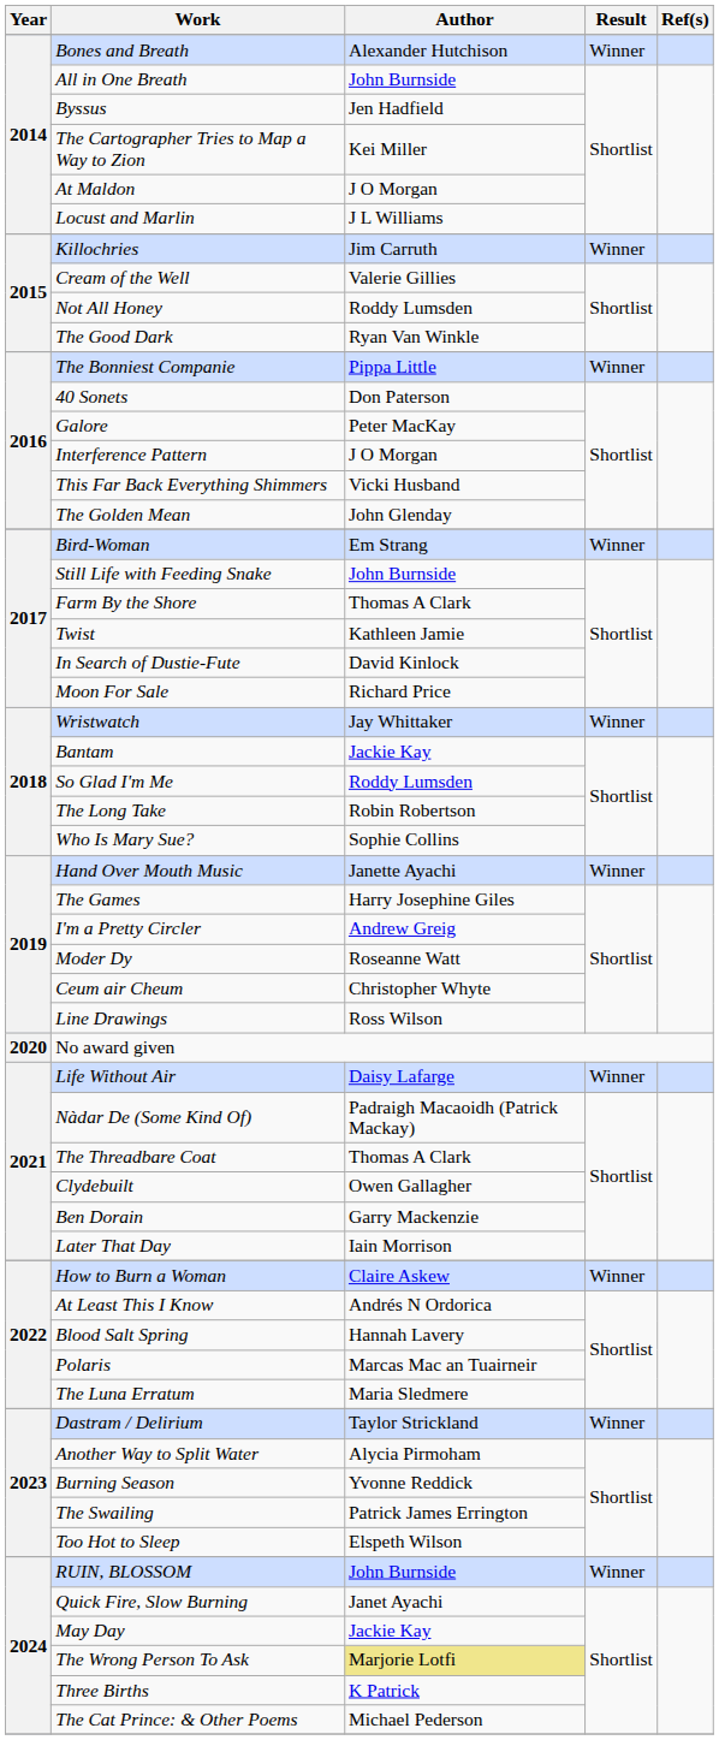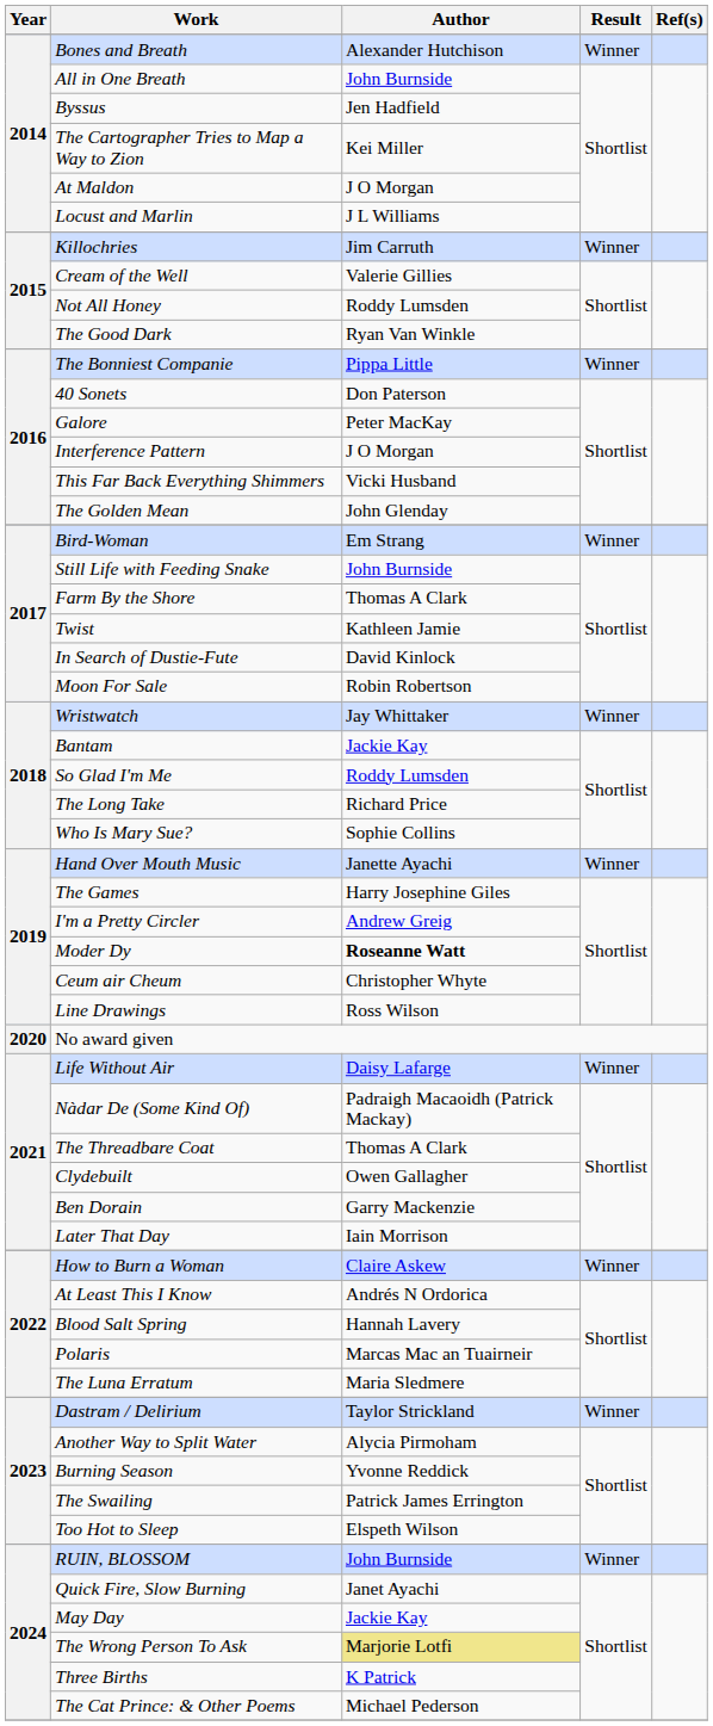 <table class="wikitable sortable plainrowheaders">
 <tr>
 <th scope="col">Year</th>
 <th scope="col">Work</th>
 <th scope="col">Author</th>
 <th scope="col">Result</th>
 <th class="unsortable" scope="col">Ref(s)</th>
 </tr>
 <tr>
 </tr>
 <tr style=background:#cddeff>
 <th rowspan="6">2014</th>
 <td><em>Bones and Breath</em></td>
 <td>Alexander Hutchison</td>
 <td>Winner</td>
 <td></td>
 </tr>
 <tr>
 <td><em>All in One Breath</em></td>
 <td><a href='#'>John Burnside</a></td>
 <td rowspan="5">Shortlist</td>
 <td rowspan="5"></td>
 </tr>
 <tr>
 <td><em>Byssus</em></td>
 <td>Jen Hadfield</td>
 </tr>
 <tr>
 <td><em>The Cartographer Tries to Map a Way to Zion</em></td>
 <td>Kei Miller</td>
 </tr>
 <tr>
 <td><em>At Maldon</em></td>
 <td>J O Morgan</td>
 </tr>
 <tr>
 <td><em>Locust and Marlin</em></td>
 <td>J L Williams</td>
 </tr>
 <tr>
 </tr>
 <tr style=background:#cddeff>
 <th rowspan="4">2015</th>
 <td><em>Killochries</em></td>
 <td>Jim Carruth</td>
 <td>Winner</td>
 <td></td>
 </tr>
 <tr>
 <td><em>Cream of the Well</em></td>
 <td>Valerie Gillies</td>
 <td rowspan="3">Shortlist</td>
 <td rowspan="3"></td>
 </tr>
 <tr>
 <td><em>Not All Honey</em></td>
 <td>Roddy Lumsden</td>
 </tr>
 <tr>
 <td><em>The Good Dark</em></td>
 <td>Ryan Van Winkle</td>
 </tr>
 <tr>
 </tr>
 <tr style=background:#cddeff>
 <th rowspan="6">2016</th>
 <td><em>The Bonniest Companie</em></td>
 <td><a href='#'>Pippa Little</a></td>
 <td>Winner</td>
 <td></td>
 </tr>
 <tr>
 <td><em>40 Sonets</em></td>
 <td>Don Paterson</td>
 <td rowspan="5">Shortlist</td>
 <td rowspan="5"></td>
 </tr>
 <tr>
 <td><em>Galore</em></td>
 <td>Peter MacKay</td>
 </tr>
 <tr>
 <td><em>Interference Pattern</em></td>
 <td>J O Morgan</td>
 </tr>
 <tr>
 <td><em>This Far Back Everything Shimmers</em></td>
 <td>Vicki Husband</td>
 </tr>
 <tr>
 <td><em>The Golden Mean</em></td>
 <td>John Glenday</td>
 </tr>
 <tr>
 </tr>
 <tr style=background:#cddeff>
 <th rowspan="6">2017</th>
 <td><em>Bird-Woman</em></td>
 <td>Em Strang</td>
 <td>Winner</td>
 <td></td>
 </tr>
 <tr>
 <td><em>Still Life with Feeding Snake</em></td>
 <td><a href='#'>John Burnside</a></td>
 <td rowspan="5">Shortlist</td>
 <td rowspan="5"></td>
 </tr>
 <tr>
 <td><em>Farm By the Shore</em></td>
 <td>Thomas A Clark</td>
 </tr>
 <tr>
 <td><em>Twist</em></td>
 <td>Kathleen Jamie</td>
 </tr>
 <tr>
 <td><em>In Search of Dustie-Fute</em></td>
 <td>David Kinlock</td>
 </tr>
 <tr>
 <td><em>Moon For Sale</em></td>
-<td>Richard Price</td>
+<td>Robin Robertson</td>
 </tr>
 <tr style=background:#cddeff>
 <th rowspan="5">2018</th>
 <td><em>Wristwatch</em></td>
 <td>Jay Whittaker</td>
 <td>Winner</td>
 <td></td>
 </tr>
 <tr>
 <td><em>Bantam</em></td>
 <td><a href='#'>Jackie Kay</a></td>
 <td rowspan="4">Shortlist</td>
 <td rowspan="4"></td>
 </tr>
 <tr>
 <td><em>So Glad I'm Me</em></td>
 <td><a href='#'>Roddy Lumsden</a></td>
 </tr>
 <tr>
 <td><em>The Long Take</em></td>
-<td>Robin Robertson</td>
+<td>Richard Price</td>
 </tr>
 <tr>
 <td><em>Who Is Mary Sue?</em></td>
 <td>Sophie Collins</td>
 </tr>
 <tr style=background:#cddeff>
 <th rowspan="6">2019</th>
 <td><em>Hand Over Mouth Music</em></td>
 <td>Janette Ayachi</td>
 <td>Winner</td>
 <td></td>
 </tr>
 <tr>
 <td><em>The Games</em></td>
 <td>Harry Josephine Giles</td>
 <td rowspan="5">Shortlist</td>
 <td rowspan="5"></td>
 </tr>
 <tr>
 <td><em>I'm a Pretty Circler</em></td>
 <td><a href='#'>Andrew Greig</a></td>
 </tr>
 <tr>
 <td><em>Moder Dy</em></td>
-<td>Roseanne Watt</td>
+<td><strong>Roseanne Watt</strong></td>
 </tr>
 <tr>
 <td><em>Ceum air Cheum</em></td>
 <td>Christopher Whyte</td>
 </tr>
 <tr>
 <td><em>Line Drawings</em></td>
 <td>Ross Wilson</td>
 </tr>
 <tr>
 <th>2020</th>
 <td colspan="4">No award given</td>
 </tr>
 <tr style=background:#cddeff>
 <th rowspan="6">2021</th>
 <td><em>Life Without Air</em></td>
 <td><a href='#'>Daisy Lafarge</a></td>
 <td>Winner</td>
 <td></td>
 </tr>
 <tr>
 <td><em>Nàdar De (Some Kind Of)</em></td>
 <td>Padraigh Macaoidh (Patrick Mackay)</td>
 <td rowspan="5">Shortlist</td>
 <td rowspan="5"></td>
 </tr>
 <tr>
 <td><em>The Threadbare Coat</em></td>
 <td>Thomas A Clark</td>
 </tr>
 <tr>
 <td><em>Clydebuilt</em></td>
 <td>Owen Gallagher</td>
 </tr>
 <tr>
 <td><em>Ben Dorain</em></td>
 <td>Garry Mackenzie</td>
 </tr>
 <tr>
 <td><em>Later That Day</em></td>
 <td>Iain Morrison</td>
 </tr>
 <tr>
 </tr>
 <tr style=background:#cddeff>
 <th rowspan="5">2022</th>
 <td><em>How to Burn a Woman</em></td>
 <td><a href='#'>Claire Askew</a></td>
 <td>Winner</td>
 <td></td>
 </tr>
 <tr>
 <td><em>At Least This I Know</em></td>
 <td>Andrés N Ordorica</td>
 <td rowspan="4">Shortlist</td>
 <td rowspan="4"></td>
 </tr>
 <tr>
 <td><em>Blood Salt Spring</em></td>
 <td>Hannah Lavery</td>
 </tr>
 <tr>
 <td><em>Polaris</em></td>
 <td>Marcas Mac an Tuairneir</td>
 </tr>
 <tr>
 <td><em>The Luna Erratum</em></td>
 <td>Maria Sledmere</td>
 </tr>
 <tr>
 </tr>
 <tr>
 </tr>
 <tr style=background:#cddeff>
 <th rowspan="5">2023</th>
 <td><em>Dastram / Delirium</em></td>
 <td>Taylor Strickland</td>
 <td>Winner</td>
 <td></td>
 </tr>
 <tr>
 <td><em>Another Way to Split Water</em></td>
 <td>Alycia Pirmoham</td>
 <td rowspan="4">Shortlist</td>
 <td rowspan="4"></td>
 </tr>
 <tr>
 <td><em>Burning Season</em></td>
 <td>Yvonne Reddick</td>
 </tr>
 <tr>
 <td><em>The Swailing</em></td>
 <td>Patrick James Errington</td>
 </tr>
 <tr>
 <td><em>Too Hot to Sleep</em></td>
 <td>Elspeth Wilson</td>
 </tr>
 <tr>
 </tr>
 <tr style=background:#cddeff>
 <th rowspan="6">2024</th>
 <td><em>RUIN, BLOSSOM</em></td>
 <td><a href='#'>John Burnside</a></td>
 <td>Winner</td>
 <td></td>
 </tr>
 <tr>
 <td><em>Quick Fire, Slow Burning</em></td>
 <td>Janet Ayachi</td>
 <td rowspan="5">Shortlist</td>
 <td rowspan="5"></td>
 </tr>
 <tr>
 <td><em>May Day</em></td>
 <td><a href='#'>Jackie Kay</a></td>
 </tr>
 <tr>
 <td><em>The Wrong Person To Ask</em></td>
 <td style="background: khaki;">Marjorie Lotfi</td>
 </tr>
 <tr>
 <td><em>Three Births</em></td>
 <td><a href='#'>K Patrick</a></td>
 </tr>
 <tr>
 <td><em>The Cat Prince: & Other Poems</em></td>
 <td>Michael Pederson</td>
 </tr>
 <tr>
 </tr>
 </table>
